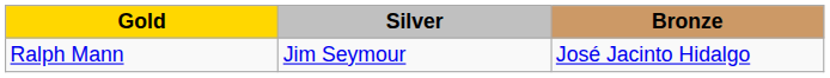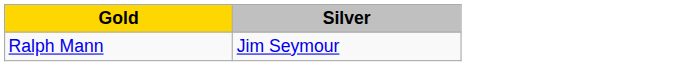 <table class="wikitable" style="text-align:left">
 <tr align="center">
 <td width=200 bgcolor=gold><strong>Gold</strong></td>
 <td width=200 bgcolor=silver><strong>Silver</strong></td>
-<td width=200 bgcolor=CC9966><strong>Bronze</strong></td>
 </tr>
 <tr>
 <td><a href='#'>Ralph Mann</a><br><em></em></td>
 <td><a href='#'>Jim Seymour</a><br><em></em></td>
-<td><a href='#'>José Jacinto Hidalgo</a><br><em></em></td>
 </tr>
 </table>
